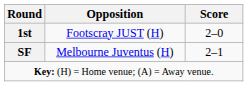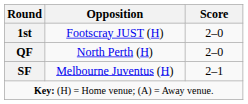 <table class="wikitable plainrowheaders" style="text-align:center">
 <tr>
 <th scope="col" style="width:25px">Round</th>
 <th scope="col" style="width:180px">Opposition</th>
 <th scope="col" style="width:70px">Score</th>
 </tr>
 <tr>
 <th scope=row style="text-align:center">1st</th>
 <td><a href='#'>Footscray JUST</a> (<a href='#'>H</a>)</td>
 <td>2–0</td>
 </tr>
 <tr>
+<th scope=row style="text-align:center">QF</th>
+<td><a href='#'>North Perth</a> (<a href='#'>H</a>)</td>
+<td>2–0</td>
+</tr>
+<tr>
 <th scope=row style="text-align:center">SF</th>
 <td><a href='#'>Melbourne Juventus</a> (<a href='#'>H</a>)</td>
 <td>2–1</td>
 </tr>
 <tr>
 <td colspan="3"><small><strong>Key:</strong> (H) = Home venue; (A) = Away venue.</small></td>
 </tr>
 </table>
